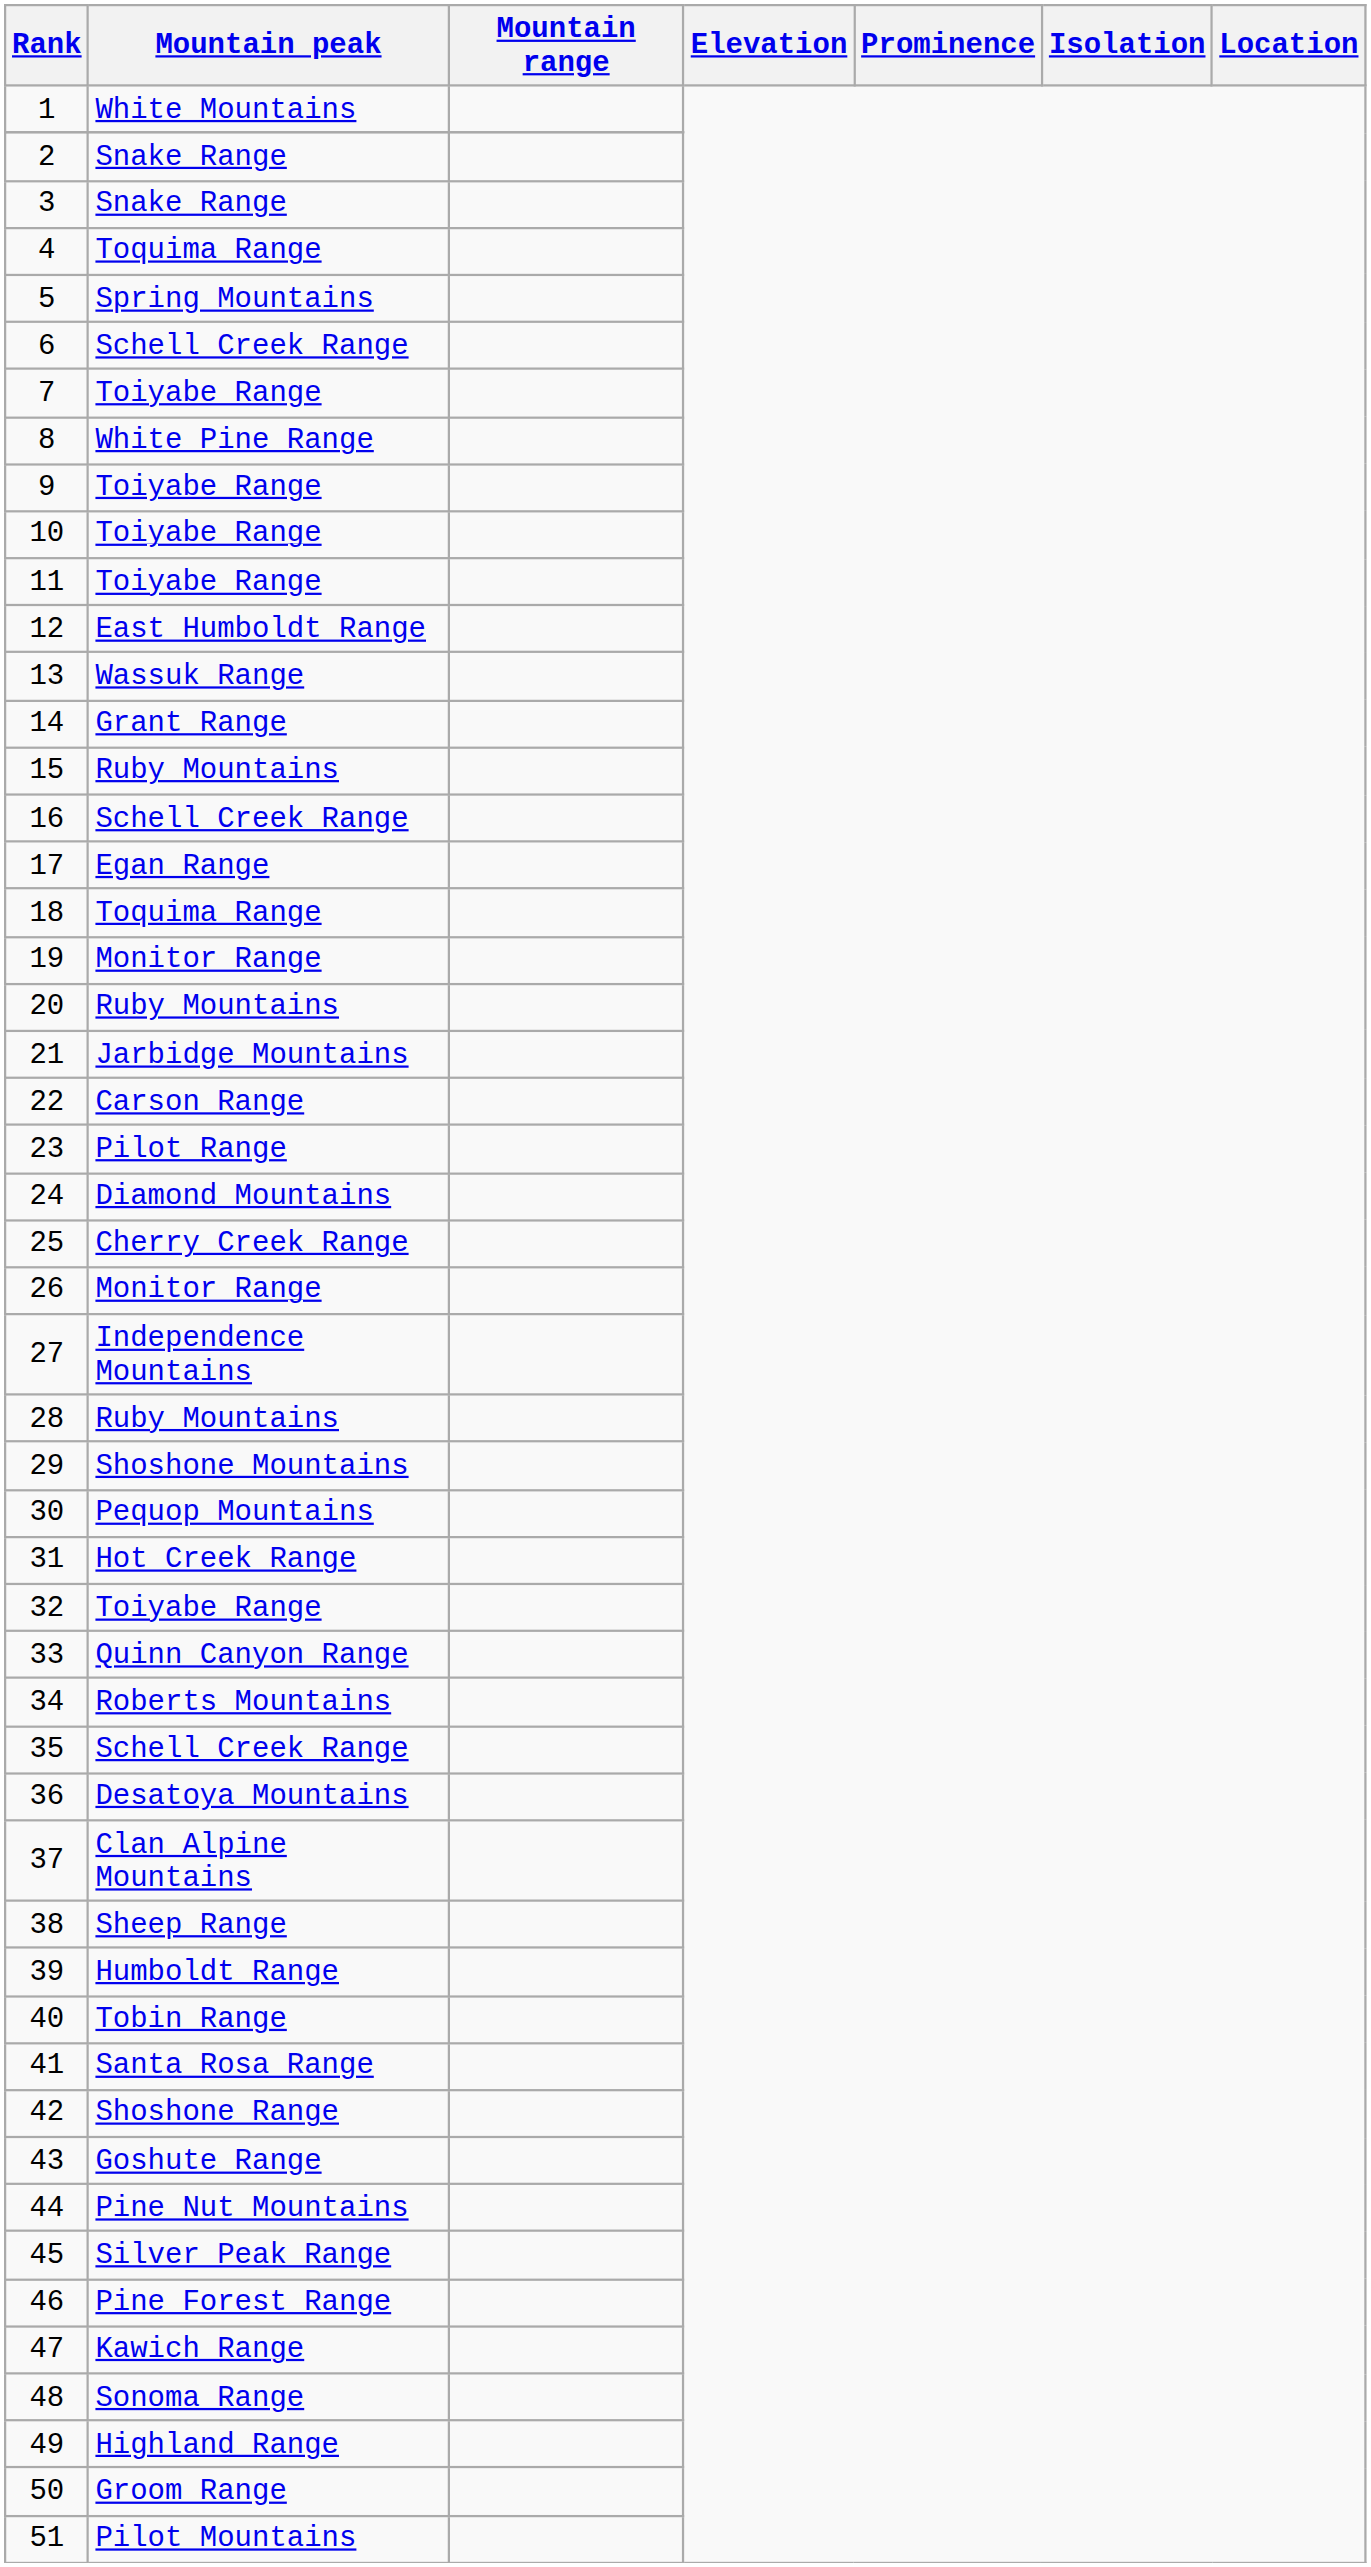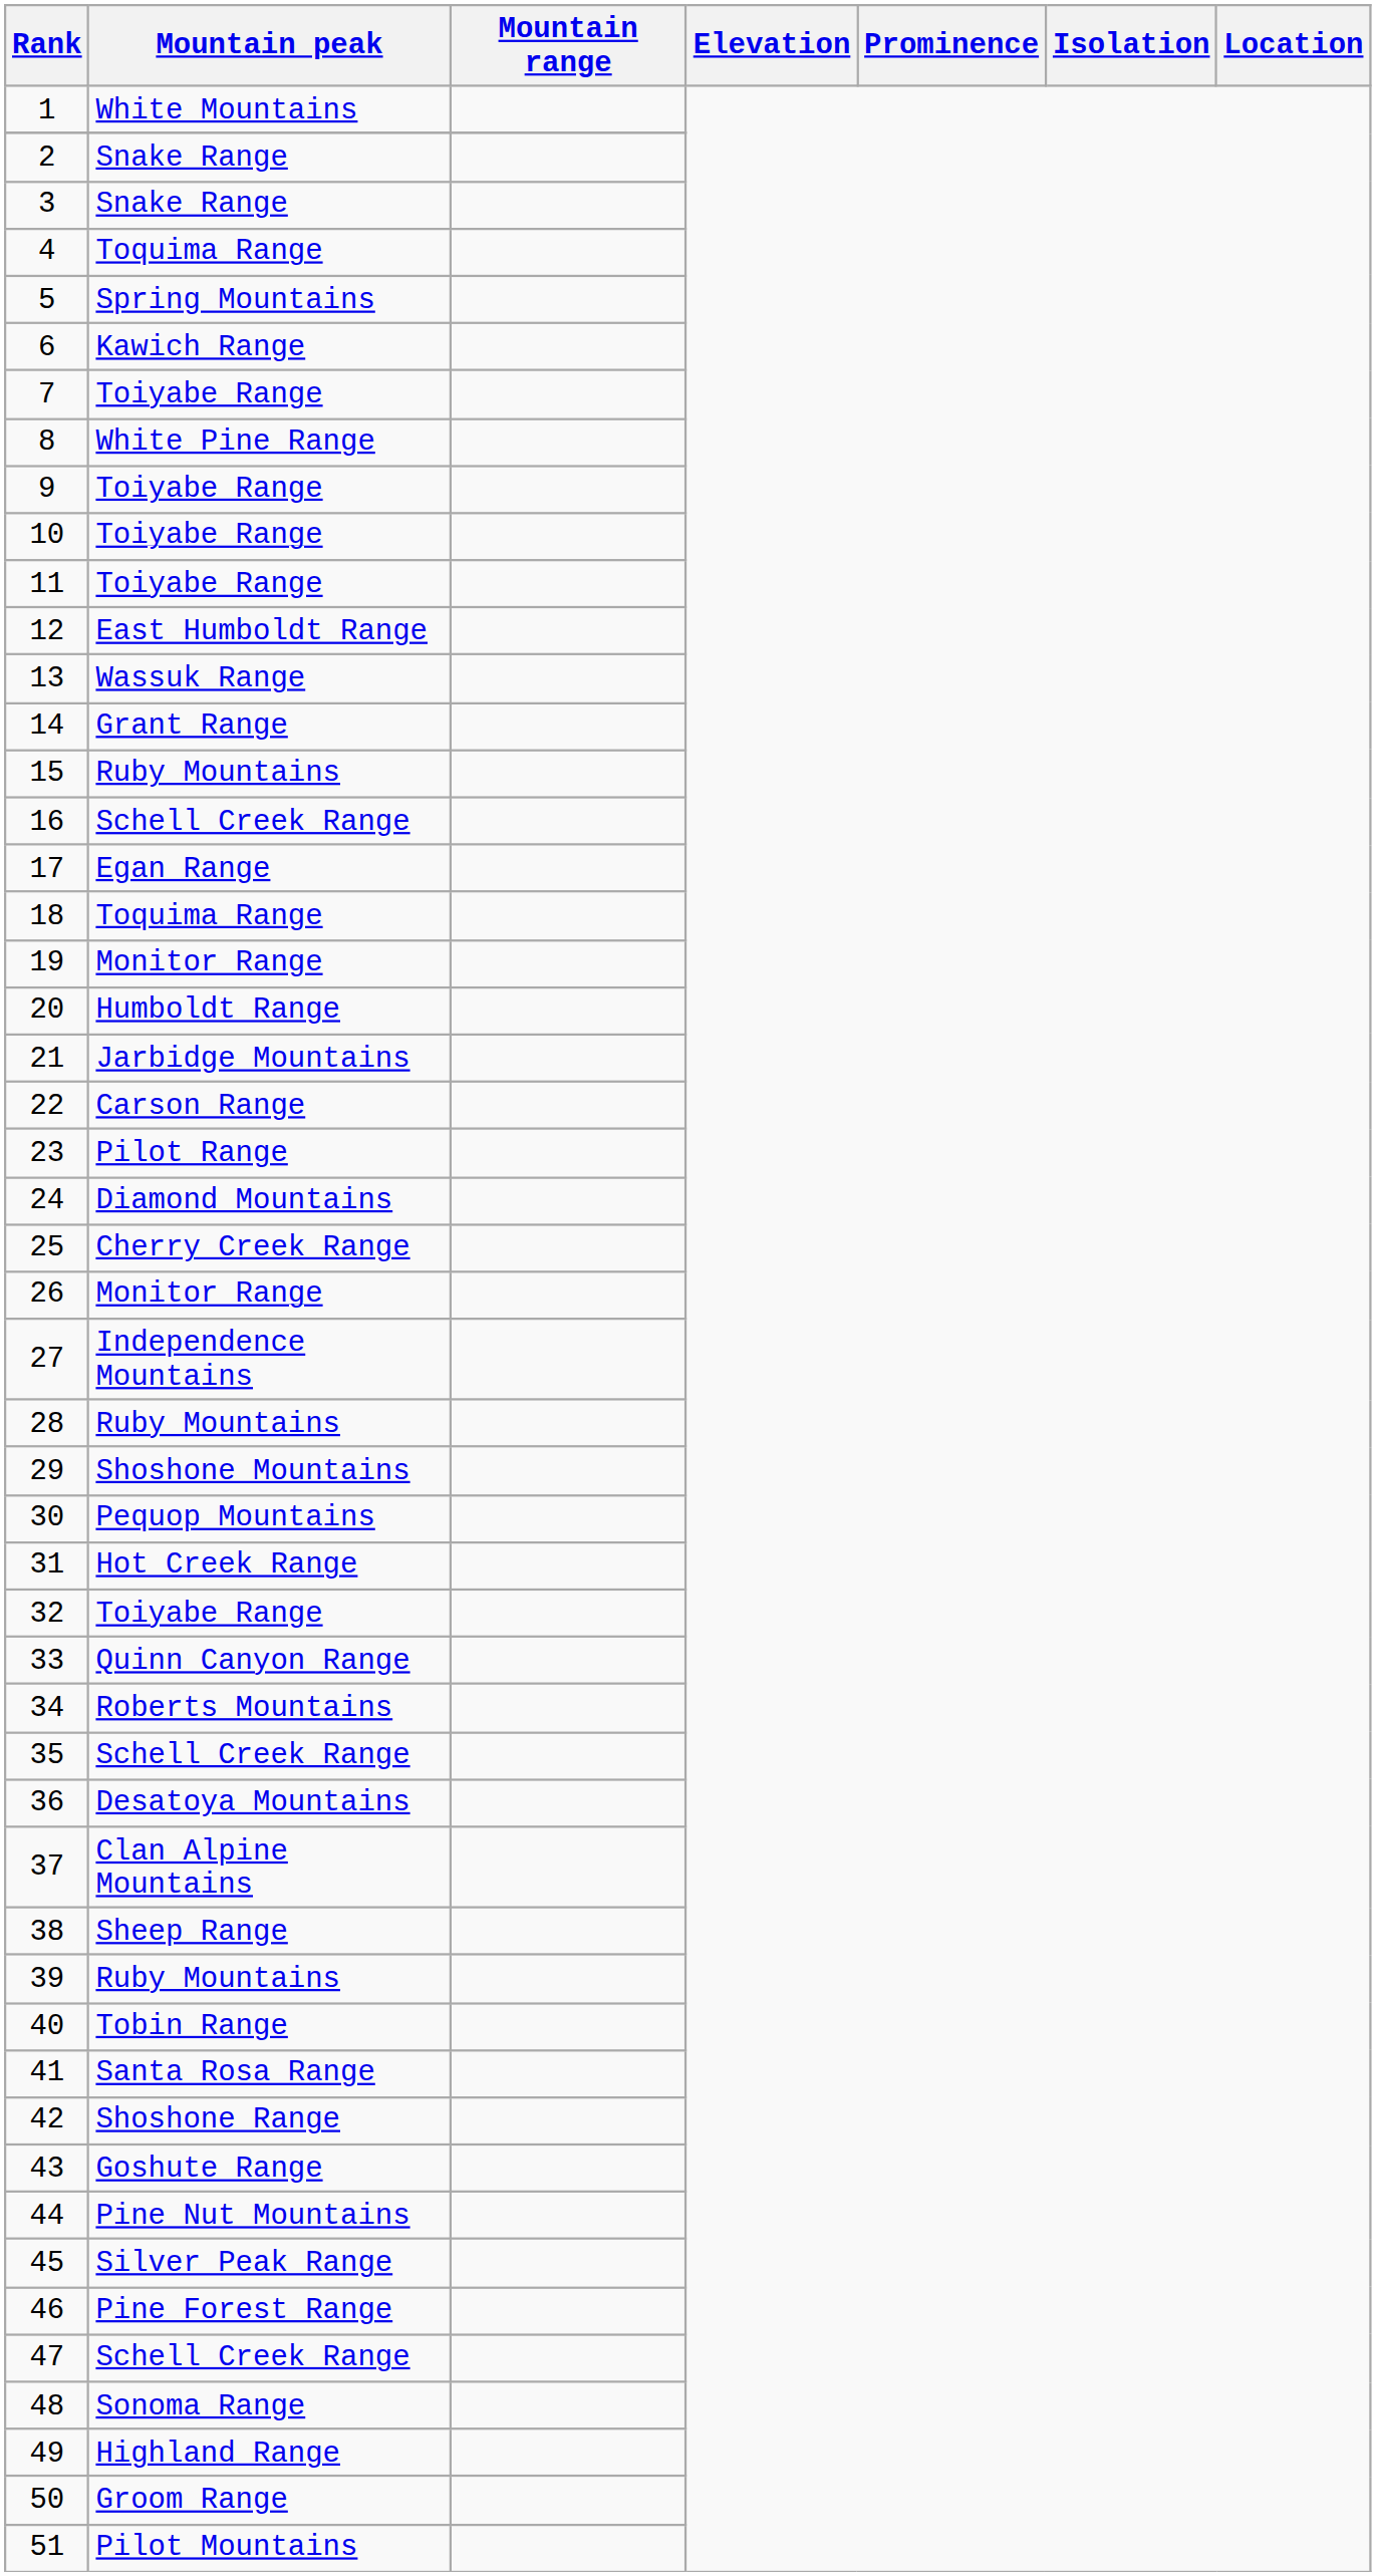 <table class="wikitable sortable">
 <tr>
 <th><a href='#'>Rank</a></th>
 <th><a href='#'>Mountain peak</a></th>
 <th><a href='#'>Mountain range</a></th>
 <th><a href='#'>Elevation</a></th>
 <th><a href='#'>Prominence</a></th>
 <th><a href='#'>Isolation</a></th>
 <th><a href='#'>Location</a></th>
 </tr>
 <tr>
 <td align=center>1<br></td>
 <td><a href='#'>White Mountains</a><br></td>
 <td></td>
 </tr>
 <tr>
 </tr>
 <tr>
 <td align=center>2<br></td>
 <td><a href='#'>Snake Range</a><br></td>
 <td></td>
 </tr>
 <tr>
 <td align=center>3<br></td>
 <td><a href='#'>Snake Range</a><br></td>
 <td></td>
 </tr>
 <tr>
 <td align=center>4<br></td>
 <td><a href='#'>Toquima Range</a><br></td>
 <td></td>
 </tr>
 <tr>
 <td align=center>5<br></td>
 <td><a href='#'>Spring Mountains</a><br></td>
 <td></td>
 </tr>
 <tr>
 <td align=center>6<br></td>
-<td><a href='#'>Schell Creek Range</a><br></td>
+<td><a href='#'>Kawich Range</a><br></td>
 <td></td>
 </tr>
 <tr>
 <td align=center>7<br></td>
 <td><a href='#'>Toiyabe Range</a><br></td>
 <td></td>
 </tr>
 <tr>
 <td align=center>8<br></td>
 <td><a href='#'>White Pine Range</a><br></td>
 <td></td>
 </tr>
 <tr>
 <td align=center>9<br></td>
 <td><a href='#'>Toiyabe Range</a><br></td>
 <td></td>
 </tr>
 <tr>
 <td align=center>10<br></td>
 <td><a href='#'>Toiyabe Range</a><br></td>
 <td></td>
 </tr>
 <tr>
 <td align=center>11<br></td>
 <td><a href='#'>Toiyabe Range</a><br></td>
 <td></td>
 </tr>
 <tr>
 <td align=center>12<br></td>
 <td><a href='#'>East Humboldt Range</a><br></td>
 <td></td>
 </tr>
 <tr>
 <td align=center>13<br></td>
 <td><a href='#'>Wassuk Range</a><br></td>
 <td></td>
 </tr>
 <tr>
 <td align=center>14<br></td>
 <td><a href='#'>Grant Range</a><br></td>
 <td></td>
 </tr>
 <tr>
 <td align=center>15<br></td>
 <td><a href='#'>Ruby Mountains</a><br></td>
 <td></td>
 </tr>
 <tr>
 <td align=center>16<br></td>
 <td><a href='#'>Schell Creek Range</a><br></td>
 <td></td>
 </tr>
 <tr>
 <td align=center>17<br></td>
 <td><a href='#'>Egan Range</a><br></td>
 <td></td>
 </tr>
 <tr>
 <td align=center>18<br></td>
 <td><a href='#'>Toquima Range</a><br></td>
 <td></td>
 </tr>
 <tr>
 <td align=center>19<br></td>
 <td><a href='#'>Monitor Range</a><br></td>
 <td></td>
 </tr>
 <tr>
 <td align=center>20<br></td>
-<td><a href='#'>Ruby Mountains</a><br></td>
+<td><a href='#'>Humboldt Range</a><br></td>
 <td></td>
 </tr>
 <tr>
 <td align=center>21<br></td>
 <td><a href='#'>Jarbidge Mountains</a><br></td>
 <td></td>
 </tr>
 <tr>
 <td align=center>22<br></td>
 <td><a href='#'>Carson Range</a><br></td>
 <td></td>
 </tr>
 <tr>
 <td align=center>23<br></td>
 <td><a href='#'>Pilot Range</a><br></td>
 <td></td>
 </tr>
 <tr>
 <td align=center>24<br></td>
 <td><a href='#'>Diamond Mountains</a><br></td>
 <td></td>
 </tr>
 <tr>
 <td align=center>25<br></td>
 <td><a href='#'>Cherry Creek Range</a><br></td>
 <td></td>
 </tr>
 <tr>
 <td align=center>26<br></td>
 <td><a href='#'>Monitor Range</a><br></td>
 <td></td>
 </tr>
 <tr>
 <td align=center>27<br></td>
 <td><a href='#'>Independence Mountains</a><br></td>
 <td></td>
 </tr>
 <tr>
 <td align=center>28<br></td>
 <td><a href='#'>Ruby Mountains</a><br></td>
 <td></td>
 </tr>
 <tr>
 <td align=center>29<br></td>
 <td><a href='#'>Shoshone Mountains</a><br></td>
 <td></td>
 </tr>
 <tr>
 <td align=center>30<br></td>
 <td><a href='#'>Pequop Mountains</a><br></td>
 <td></td>
 </tr>
 <tr>
 <td align=center>31<br></td>
 <td><a href='#'>Hot Creek Range</a><br></td>
 <td></td>
 </tr>
 <tr>
 <td align=center>32<br></td>
 <td><a href='#'>Toiyabe Range</a><br></td>
 <td></td>
 </tr>
 <tr>
 <td align=center>33<br></td>
 <td><a href='#'>Quinn Canyon Range</a><br></td>
 <td></td>
 </tr>
 <tr>
 <td align=center>34<br></td>
 <td><a href='#'>Roberts Mountains</a><br></td>
 <td></td>
 </tr>
 <tr>
 <td align=center>35<br></td>
 <td><a href='#'>Schell Creek Range</a><br></td>
 <td></td>
 </tr>
 <tr>
 <td align=center>36<br></td>
 <td><a href='#'>Desatoya Mountains</a><br></td>
 <td></td>
 </tr>
 <tr>
 <td align=center>37<br></td>
 <td><a href='#'>Clan Alpine Mountains</a><br></td>
 <td></td>
 </tr>
 <tr>
 <td align=center>38<br></td>
 <td><a href='#'>Sheep Range</a><br></td>
 <td></td>
 </tr>
 <tr>
 <td align=center>39<br></td>
-<td><a href='#'>Humboldt Range</a><br></td>
+<td><a href='#'>Ruby Mountains</a><br></td>
 <td></td>
 </tr>
 <tr>
 <td align=center>40<br></td>
 <td><a href='#'>Tobin Range</a><br></td>
 <td></td>
 </tr>
 <tr>
 <td align=center>41<br></td>
 <td><a href='#'>Santa Rosa Range</a><br></td>
 <td></td>
 </tr>
 <tr>
 <td align=center>42<br></td>
 <td><a href='#'>Shoshone Range</a><br></td>
 <td></td>
 </tr>
 <tr>
 <td align=center>43<br></td>
 <td><a href='#'>Goshute Range</a><br></td>
 <td></td>
 </tr>
 <tr>
 <td align=center>44<br></td>
 <td><a href='#'>Pine Nut Mountains</a><br></td>
 <td></td>
 </tr>
 <tr>
 <td align=center>45<br></td>
 <td><a href='#'>Silver Peak Range</a><br></td>
 <td></td>
 </tr>
 <tr>
 <td align=center>46<br></td>
 <td><a href='#'>Pine Forest Range</a><br></td>
 <td></td>
 </tr>
 <tr>
 <td align=center>47<br></td>
-<td><a href='#'>Kawich Range</a><br></td>
+<td><a href='#'>Schell Creek Range</a><br></td>
 <td></td>
 </tr>
 <tr>
 <td align=center>48<br></td>
 <td><a href='#'>Sonoma Range</a><br></td>
 <td></td>
 </tr>
 <tr>
 <td align=center>49<br></td>
 <td><a href='#'>Highland Range</a><br></td>
 <td></td>
 </tr>
 <tr>
 <td align=center>50<br></td>
 <td><a href='#'>Groom Range</a><br></td>
 <td></td>
 </tr>
 <tr>
 <td align=center>51<br></td>
 <td><a href='#'>Pilot Mountains</a><br></td>
 <td></td>
 </tr>
 </table>
